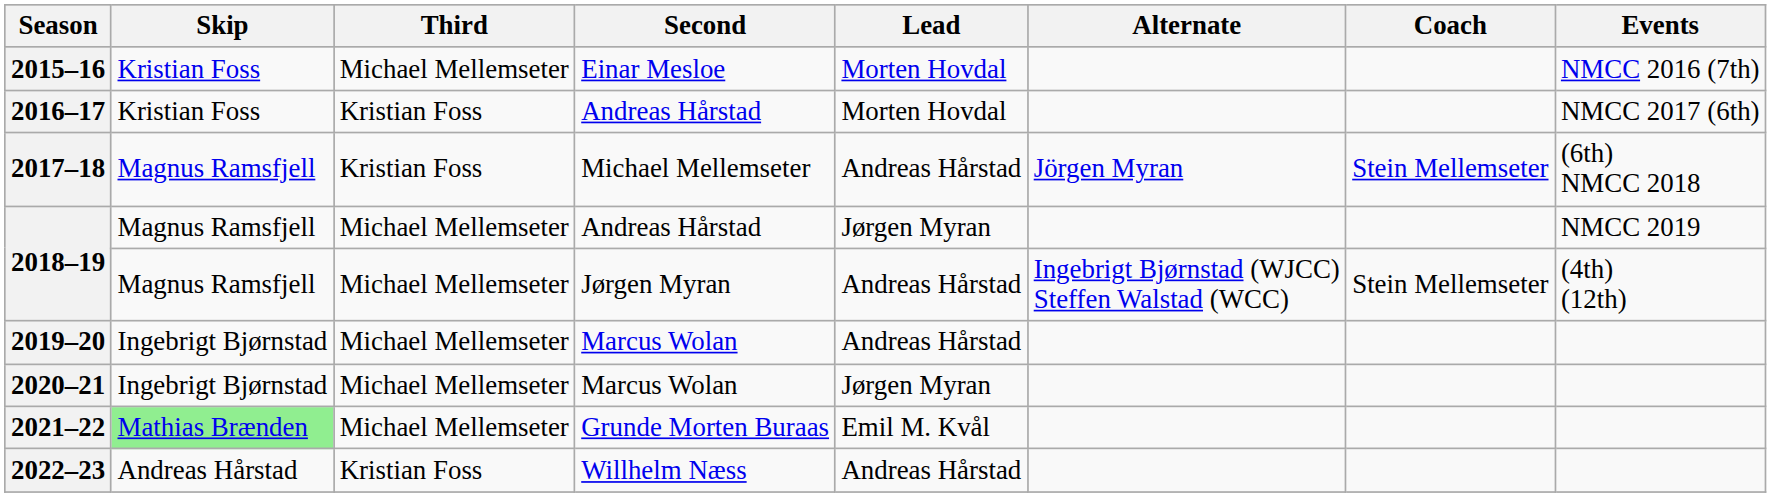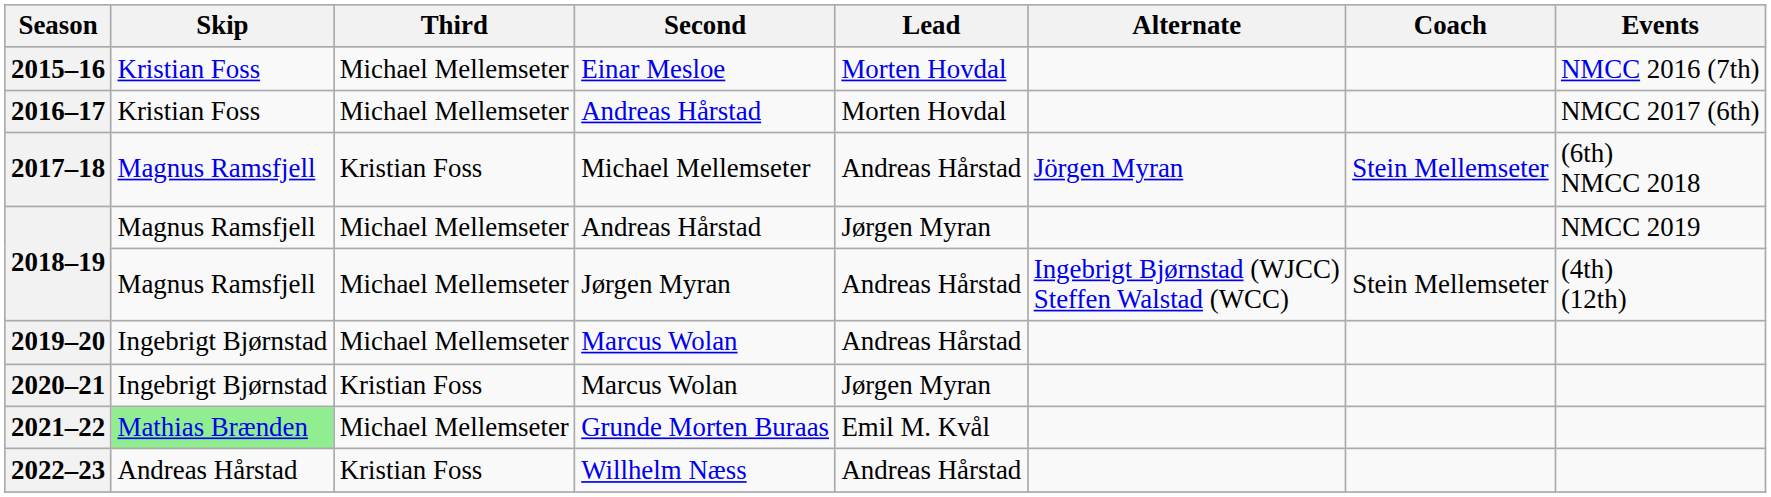 <table class="wikitable">
 <tr>
 <th scope="col">Season</th>
 <th scope="col">Skip</th>
 <th scope="col">Third</th>
 <th scope="col">Second</th>
 <th scope="col">Lead</th>
 <th scope="col">Alternate</th>
 <th scope="col">Coach</th>
 <th scope="col">Events</th>
 </tr>
 <tr>
 <th scope="row">2015–16</th>
 <td><a href='#'>Kristian Foss</a></td>
 <td>Michael Mellemseter</td>
 <td><a href='#'>Einar Mesloe</a></td>
 <td><a href='#'>Morten Hovdal</a></td>
 <td></td>
 <td></td>
 <td><a href='#'>NMCC</a> 2016 (7th)</td>
 </tr>
 <tr>
 <th scope="row">2016–17</th>
 <td>Kristian Foss</td>
-<td>Kristian Foss</td>
+<td>Michael Mellemseter</td>
 <td><a href='#'>Andreas Hårstad</a></td>
 <td>Morten Hovdal</td>
 <td></td>
 <td></td>
 <td>NMCC 2017 (6th)</td>
 </tr>
 <tr>
 <th scope="row">2017–18</th>
 <td><a href='#'>Magnus Ramsfjell</a></td>
 <td>Kristian Foss</td>
 <td>Michael Mellemseter</td>
 <td>Andreas Hårstad</td>
 <td><a href='#'>Jörgen Myran</a></td>
 <td><a href='#'>Stein Mellemseter</a></td>
 <td> (6th)<br>NMCC 2018 </td>
 </tr>
 <tr>
 <th scope="row" rowspan=2>2018–19</th>
 <td>Magnus Ramsfjell</td>
 <td>Michael Mellemseter</td>
 <td>Andreas Hårstad</td>
 <td>Jørgen Myran</td>
 <td></td>
 <td></td>
 <td>NMCC 2019 </td>
 </tr>
 <tr>
 <td>Magnus Ramsfjell</td>
 <td>Michael Mellemseter</td>
 <td>Jørgen Myran</td>
 <td>Andreas Hårstad</td>
 <td><a href='#'>Ingebrigt Bjørnstad</a> (WJCC)<br><a href='#'>Steffen Walstad</a> (WCC)</td>
 <td>Stein Mellemseter</td>
 <td> (4th)<br> (12th)</td>
 </tr>
 <tr>
 <th scope="row">2019–20</th>
 <td>Ingebrigt Bjørnstad</td>
 <td>Michael Mellemseter</td>
 <td><a href='#'>Marcus Wolan</a></td>
 <td>Andreas Hårstad</td>
 <td></td>
 <td></td>
 <td></td>
 </tr>
 <tr>
 <th scope="row">2020–21</th>
 <td>Ingebrigt Bjørnstad</td>
-<td>Michael Mellemseter</td>
+<td>Kristian Foss</td>
 <td>Marcus Wolan</td>
 <td>Jørgen Myran</td>
 <td></td>
 <td></td>
 <td></td>
 </tr>
 <tr>
 <th scope="row">2021–22</th>
 <td style="background: lightgreen;"><a href='#'>Mathias Brænden</a></td>
 <td>Michael Mellemseter</td>
 <td><a href='#'>Grunde Morten Buraas</a></td>
 <td>Emil M. Kvål</td>
 <td></td>
 <td></td>
 <td></td>
 </tr>
 <tr>
 <th scope="row">2022–23</th>
 <td>Andreas Hårstad</td>
 <td>Kristian Foss</td>
 <td><a href='#'>Willhelm Næss</a></td>
 <td>Andreas Hårstad</td>
 <td></td>
 <td></td>
 <td></td>
 </tr>
 </table>
